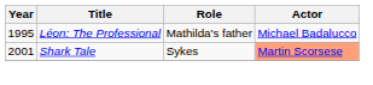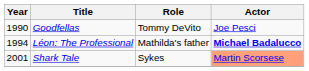 <table class="wikitable">
 <tr>
 <th>Year</th>
 <th>Title</th>
 <th>Role</th>
 <th>Actor</th>
 </tr>
 <tr>
-<td>1995</td>
+<td>1990</td>
+<td><em><a href='#'>Goodfellas</a></em></td>
+<td>Tommy DeVito</td>
+<td><a href='#'>Joe Pesci</a></td>
+</tr>
+<tr>
+<td>1994</td>
 <td><em><a href='#'>Léon: The Professional</a></em></td>
 <td>Mathilda's father</td>
-<td><a href='#'>Michael Badalucco</a></td>
+<td><strong><a href='#'>Michael Badalucco</a></strong></td>
 </tr>
 <tr>
 <td>2001</td>
 <td><em><a href='#'>Shark Tale</a></em></td>
 <td>Sykes</td>
 <td style="background: lightsalmon;"><a href='#'>Martin Scorsese</a></td>
 </tr>
 <tr>
 </tr>
 </table>
